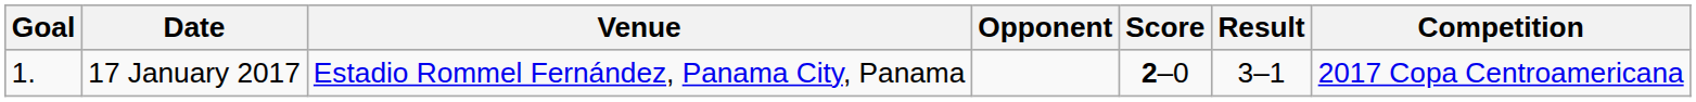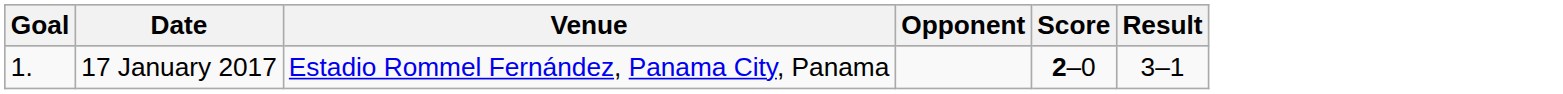 <table class="wikitable plainrowheaders sortable">
 <tr>
 <th>Goal</th>
 <th>Date</th>
 <th>Venue</th>
 <th>Opponent</th>
 <th>Score</th>
 <th>Result</th>
-<th>Competition</th>
 </tr>
 <tr>
 <td>1.</td>
 <td>17 January 2017</td>
 <td><a href='#'>Estadio Rommel Fernández</a>, <a href='#'>Panama City</a>, Panama</td>
 <td></td>
 <td align=center><strong>2</strong>–0</td>
 <td align=center>3–1</td>
-<td><a href='#'>2017 Copa Centroamericana</a></td>
 </tr>
 </table>
